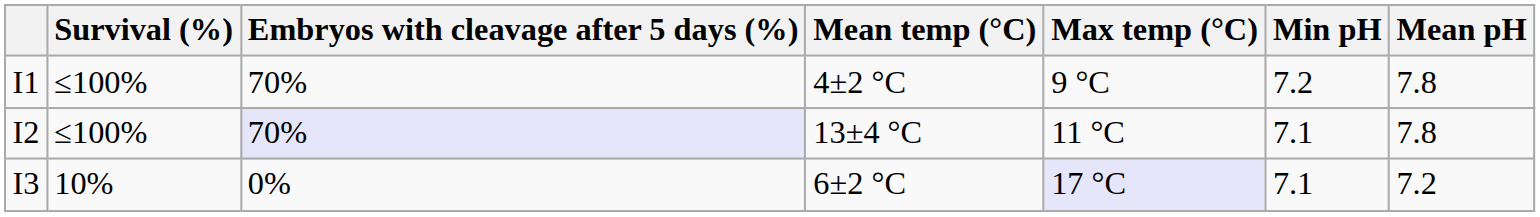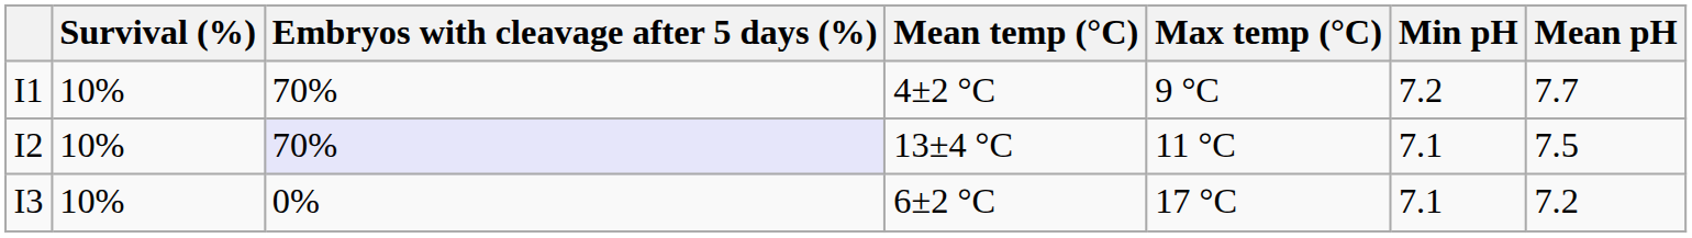 <table class="wikitable">
 <tr>
 <th></th>
 <th>Survival (%)</th>
 <th>Embryos with cleavage after 5 days (%)</th>
 <th>Mean temp (°C)</th>
 <th>Max temp (°C)</th>
 <th>Min pH</th>
 <th>Mean pH</th>
 </tr>
 <tr>
 <td>I1</td>
-<td>≤100%</td>
+<td>10%</td>
 <td>70%</td>
 <td>4±2 °C</td>
 <td>9 °C</td>
 <td>7.2</td>
-<td>7.8</td>
+<td>7.7</td>
 </tr>
 <tr>
 <td>I2</td>
-<td>≤100%</td>
+<td>10%</td>
 <td style="background: lavender;">70%</td>
 <td>13±4 °C</td>
 <td>11 °C</td>
 <td>7.1</td>
-<td>7.8</td>
+<td>7.5</td>
 </tr>
 <tr>
 <td>I3</td>
 <td>10%</td>
 <td>0%</td>
 <td>6±2 °C</td>
-<td style="background: lavender;">17 °C</td>
+<td>17 °C</td>
 <td>7.1</td>
 <td>7.2</td>
 </tr>
 </table>
